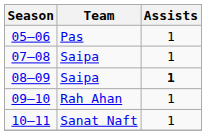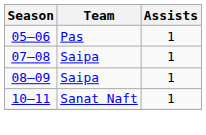 <table class="wikitable" style="text-align: center;">
 <tr>
 <th>Season</th>
 <th>Team</th>
 <th>Assists</th>
 </tr>
 <tr>
 <td><a href='#'>05–06</a></td>
 <td align="left"><a href='#'>Pas</a></td>
 <td>1</td>
 </tr>
 <tr>
 <td><a href='#'>07–08</a></td>
 <td align="left"><a href='#'>Saipa</a></td>
 <td>1</td>
 </tr>
 <tr>
 <td><a href='#'>08–09</a></td>
 <td align="left"><a href='#'>Saipa</a></td>
-<td><strong>1</strong></td>
-</tr>
-<tr>
-<td><a href='#'>09–10</a></td>
-<td align="left"><a href='#'>Rah Ahan</a></td>
 <td>1</td>
 </tr>
 <tr>
 <td><a href='#'>10–11</a></td>
 <td align="left"><a href='#'>Sanat Naft</a></td>
 <td>1</td>
 </tr>
 <tr>
 </tr>
 </table>
